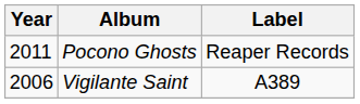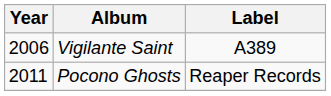 <table class="wikitable">
 <tr>
 <th>Year</th>
 <th>Album</th>
 <th>Label</th>
 </tr>
 <tr>
+<td>2006</td>
+<td><em>Vigilante Saint</em></td>
+<td style="text-align:center;">A389</td>
+</tr>
+<tr>
 <td>2011</td>
 <td><em>Pocono Ghosts</em></td>
 <td style="text-align:center;">Reaper Records</td>
 </tr>
 <tr>
-<td>2006</td>
-<td><em>Vigilante Saint</em></td>
-<td style="text-align:center;">A389</td>
-</tr>
-<tr>
 </tr>
 </table>
